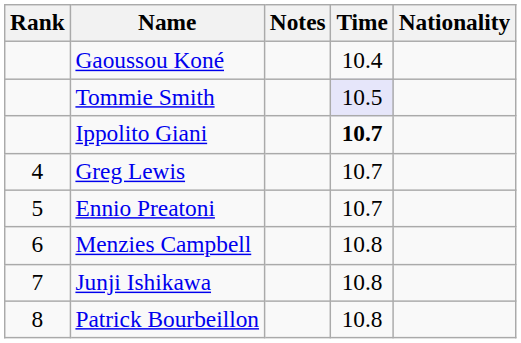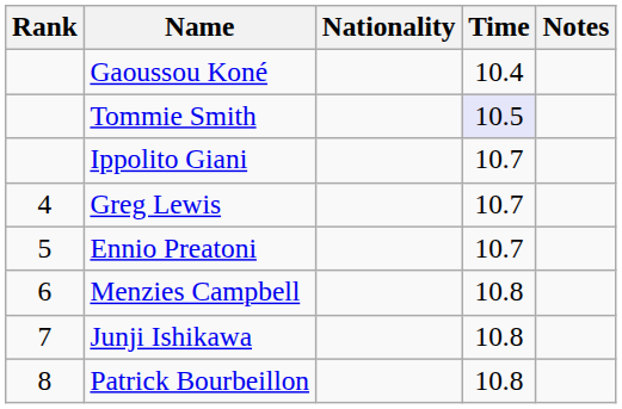 <table class="wikitable sortable" style="text-align:center">
 <tr>
 <th>Rank</th>
 <th>Name</th>
+<th>Nationality</th>
+<th>Time</th>
 <th>Notes</th>
-<th>Time</th>
-<th>Nationality</th>
 </tr>
 <tr>
 <td></td>
 <td align=left><a href='#'>Gaoussou Koné</a></td>
+<td align=left></td>
+<td>10.4</td>
 <td></td>
-<td>10.4</td>
-<td align=left></td>
 </tr>
 <tr>
 <td></td>
 <td align=left><a href='#'>Tommie Smith</a></td>
+<td align=left></td>
+<td style="background: lavender;">10.5</td>
 <td></td>
-<td style="background: lavender;">10.5</td>
-<td align=left></td>
 </tr>
 <tr>
 <td></td>
 <td align=left><a href='#'>Ippolito Giani</a></td>
+<td align=left></td>
+<td>10.7</td>
 <td></td>
-<td><strong>10.7</strong></td>
-<td align=left></td>
 </tr>
 <tr>
 <td>4</td>
 <td align=left><a href='#'>Greg Lewis</a></td>
+<td align=left></td>
+<td>10.7</td>
 <td></td>
-<td>10.7</td>
-<td align=left></td>
 </tr>
 <tr>
 <td>5</td>
 <td align=left><a href='#'>Ennio Preatoni</a></td>
+<td align=left></td>
+<td>10.7</td>
 <td></td>
-<td>10.7</td>
-<td align=left></td>
 </tr>
 <tr>
 <td>6</td>
 <td align=left><a href='#'>Menzies Campbell</a></td>
+<td align=left></td>
+<td>10.8</td>
 <td></td>
-<td>10.8</td>
-<td align=left></td>
 </tr>
 <tr>
 <td>7</td>
 <td align=left><a href='#'>Junji Ishikawa</a></td>
+<td align=left></td>
+<td>10.8</td>
 <td></td>
-<td>10.8</td>
-<td align=left></td>
 </tr>
 <tr>
 <td>8</td>
 <td align=left><a href='#'>Patrick Bourbeillon</a></td>
+<td align=left></td>
+<td>10.8</td>
 <td></td>
-<td>10.8</td>
-<td align=left></td>
 </tr>
 </table>
